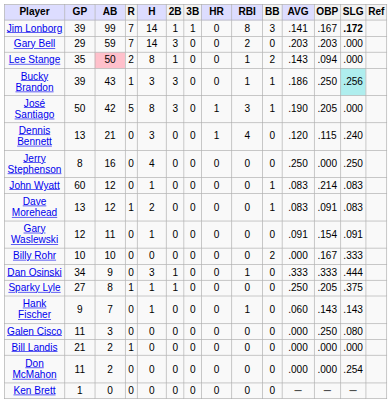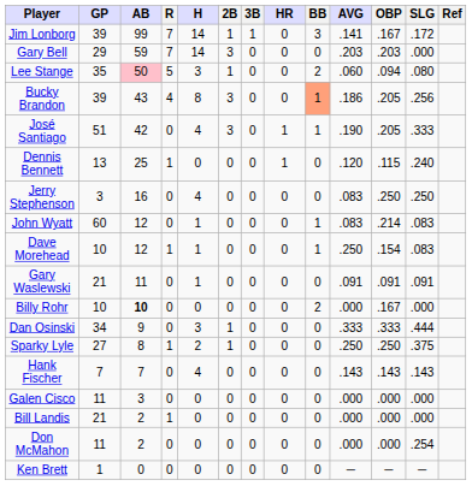 <table class="wikitable sortable">
 <tr>
 <th style="background:#ddf; width:16%;">Player</th>
 <th style="background:#ddf; width:9%;">GP</th>
 <th style="background:#ddf; width:9%;">AB</th>
 <th>R</th>
 <th style="background:#ddf; width:9%;">H</th>
 <th>2B</th>
 <th>3B</th>
 <th style="background:#ddf; width:9%;">HR</th>
-<th style="background:#ddf; width:9%;">RBI</th>
 <th>BB</th>
 <th style="background:#ddf; width:9%;">AVG</th>
 <th>OBP</th>
 <th>SLG</th>
 <th>Ref</th>
 </tr>
 <tr style="text-align:center;">
 <td><a href='#'>Jim Lonborg</a></td>
 <td>39</td>
 <td>99</td>
 <td>7</td>
 <td>14</td>
 <td>1</td>
 <td>1</td>
 <td>0</td>
-<td>8</td>
 <td>3</td>
 <td>.141</td>
 <td>.167</td>
-<td><strong>.172</strong></td>
+<td>.172</td>
 <td></td>
 </tr>
 <tr style="text-align:center;">
 <td><a href='#'>Gary Bell</a></td>
 <td>29</td>
 <td>59</td>
 <td>7</td>
 <td>14</td>
 <td>3</td>
 <td>0</td>
 <td>0</td>
-<td>2</td>
 <td>0</td>
 <td>.203</td>
 <td>.203</td>
 <td>.000</td>
 <td></td>
 </tr>
 <tr style="text-align:center;">
 <td><a href='#'>Lee Stange</a></td>
 <td>35</td>
 <td style="background: pink;">50</td>
-<td>2</td>
-<td>8</td>
+<td>5</td>
+<td>3</td>
 <td>1</td>
 <td>0</td>
 <td>0</td>
-<td>1</td>
 <td>2</td>
-<td>.143</td>
+<td>.060</td>
 <td>.094</td>
-<td>.000</td>
+<td>.080</td>
 <td></td>
 </tr>
 <tr style="text-align:center;">
 <td><a href='#'>Bucky Brandon</a></td>
 <td>39</td>
 <td>43</td>
-<td>1</td>
-<td>3</td>
+<td>4</td>
+<td>8</td>
 <td>3</td>
 <td>0</td>
 <td>0</td>
-<td>1</td>
-<td>1</td>
+<td style="background: lightsalmon;">1</td>
 <td>.186</td>
-<td>.250</td>
-<td style="background: paleturquoise;">.256</td>
+<td>.205</td>
+<td>.256</td>
 <td></td>
 </tr>
 <tr style="text-align:center;">
 <td><a href='#'>José Santiago</a></td>
-<td>50</td>
+<td>51</td>
 <td>42</td>
-<td>5</td>
-<td>8</td>
+<td>0</td>
+<td>4</td>
 <td>3</td>
 <td>0</td>
 <td>1</td>
-<td>3</td>
 <td>1</td>
 <td>.190</td>
 <td>.205</td>
-<td>.000</td>
+<td>.333</td>
 <td></td>
 </tr>
 <tr style="text-align:center;">
 <td><a href='#'>Dennis Bennett</a></td>
 <td>13</td>
-<td>21</td>
+<td>25</td>
+<td>1</td>
 <td>0</td>
-<td>3</td>
 <td>0</td>
 <td>0</td>
 <td>1</td>
-<td>4</td>
 <td>0</td>
 <td>.120</td>
 <td>.115</td>
 <td>.240</td>
 <td></td>
 </tr>
 <tr style="text-align:center;">
 <td><a href='#'>Jerry Stephenson</a></td>
-<td>8</td>
+<td>3</td>
 <td>16</td>
 <td>0</td>
 <td>4</td>
 <td>0</td>
 <td>0</td>
 <td>0</td>
 <td>0</td>
-<td>0</td>
+<td>.083</td>
 <td>.250</td>
-<td>.000</td>
 <td>.250</td>
 <td></td>
 </tr>
 <tr style="text-align:center;">
 <td><a href='#'>John Wyatt</a></td>
 <td>60</td>
 <td>12</td>
 <td>0</td>
 <td>1</td>
 <td>0</td>
 <td>0</td>
 <td>0</td>
-<td>0</td>
 <td>1</td>
 <td>.083</td>
 <td>.214</td>
 <td>.083</td>
 <td></td>
 </tr>
 <tr style="text-align:center;">
 <td><a href='#'>Dave Morehead</a></td>
-<td>13</td>
+<td>10</td>
 <td>12</td>
 <td>1</td>
-<td>2</td>
-<td>0</td>
+<td>1</td>
 <td>0</td>
 <td>0</td>
 <td>0</td>
 <td>1</td>
-<td>.083</td>
-<td>.091</td>
+<td>.250</td>
+<td>.154</td>
 <td>.083</td>
 <td></td>
 </tr>
 <tr style="text-align:center;">
 <td><a href='#'>Gary Waslewski</a></td>
-<td>12</td>
+<td>21</td>
 <td>11</td>
 <td>0</td>
 <td>1</td>
 <td>0</td>
 <td>0</td>
 <td>0</td>
 <td>0</td>
-<td>0</td>
 <td>.091</td>
-<td>.154</td>
+<td>.091</td>
 <td>.091</td>
 <td></td>
 </tr>
 <tr style="text-align:center;">
 <td><a href='#'>Billy Rohr</a></td>
 <td>10</td>
-<td>10</td>
-<td>0</td>
+<td><strong>10</strong></td>
 <td>0</td>
 <td>0</td>
 <td>0</td>
 <td>0</td>
 <td>0</td>
 <td>2</td>
 <td>.000</td>
 <td>.167</td>
-<td>.333</td>
+<td>.000</td>
 <td></td>
 </tr>
 <tr style="text-align:center;">
 <td><a href='#'>Dan Osinski</a></td>
 <td>34</td>
 <td>9</td>
 <td>0</td>
 <td>3</td>
 <td>1</td>
 <td>0</td>
 <td>0</td>
-<td>1</td>
 <td>0</td>
 <td>.333</td>
 <td>.333</td>
 <td>.444</td>
 <td></td>
 </tr>
 <tr style="text-align:center;">
 <td><a href='#'>Sparky Lyle</a></td>
 <td>27</td>
 <td>8</td>
 <td>1</td>
-<td>1</td>
+<td>2</td>
 <td>1</td>
 <td>0</td>
 <td>0</td>
 <td>0</td>
-<td>0</td>
 <td>.250</td>
-<td>.205</td>
+<td>.250</td>
 <td>.375</td>
 <td></td>
 </tr>
 <tr style="text-align:center;">
 <td><a href='#'>Hank Fischer</a></td>
-<td>9</td>
+<td>7</td>
 <td>7</td>
 <td>0</td>
-<td>1</td>
+<td>4</td>
 <td>0</td>
 <td>0</td>
 <td>0</td>
-<td>1</td>
 <td>0</td>
-<td>.060</td>
+<td>.143</td>
 <td>.143</td>
 <td>.143</td>
 <td></td>
 </tr>
 <tr style="text-align:center;">
 <td><a href='#'>Galen Cisco</a></td>
 <td>11</td>
 <td>3</td>
 <td>0</td>
 <td>0</td>
 <td>0</td>
 <td>0</td>
 <td>0</td>
 <td>0</td>
-<td>0</td>
 <td>.000</td>
-<td>.250</td>
-<td>.080</td>
+<td>.000</td>
+<td>.000</td>
 <td></td>
 </tr>
 <tr style="text-align:center;">
 <td><a href='#'>Bill Landis</a></td>
 <td>21</td>
 <td>2</td>
 <td>1</td>
-<td>0</td>
 <td>0</td>
 <td>0</td>
 <td>0</td>
 <td>0</td>
 <td>0</td>
 <td>.000</td>
 <td>.000</td>
 <td>.000</td>
 <td></td>
 </tr>
 <tr style="text-align:center;">
 <td><a href='#'>Don McMahon</a></td>
 <td>11</td>
 <td>2</td>
-<td>0</td>
 <td>0</td>
 <td>0</td>
 <td>0</td>
 <td>0</td>
 <td>0</td>
 <td>0</td>
 <td>.000</td>
 <td>.000</td>
 <td>.254</td>
 <td></td>
 </tr>
 <tr style="text-align:center;">
 <td><a href='#'>Ken Brett</a></td>
 <td>1</td>
 <td>0</td>
 <td>0</td>
 <td>0</td>
 <td>0</td>
 <td>0</td>
 <td>0</td>
 <td>0</td>
-<td>0</td>
 <td>─</td>
 <td>─</td>
 <td>─</td>
 <td></td>
 </tr>
 </table>
